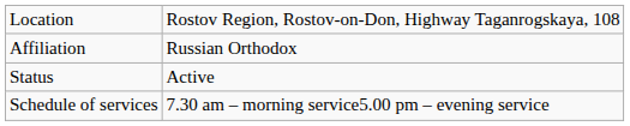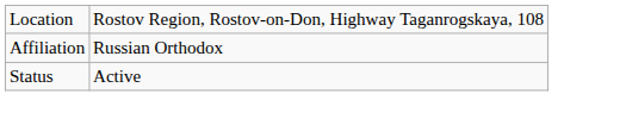 <table class="wikitable">
 <tr>
 <td>Location</td>
 <td>Rostov Region, Rostov-on-Don, Highway Taganrogskaya, 108</td>
 </tr>
 <tr>
 <td>Affiliation</td>
 <td>Russian Orthodox</td>
 </tr>
 <tr>
 <td>Status</td>
 <td>Active</td>
 </tr>
-<tr>
-<td>Schedule of services</td>
-<td>7.30 am – morning service5.00 pm – evening service</td>
-</tr>
 </table>
